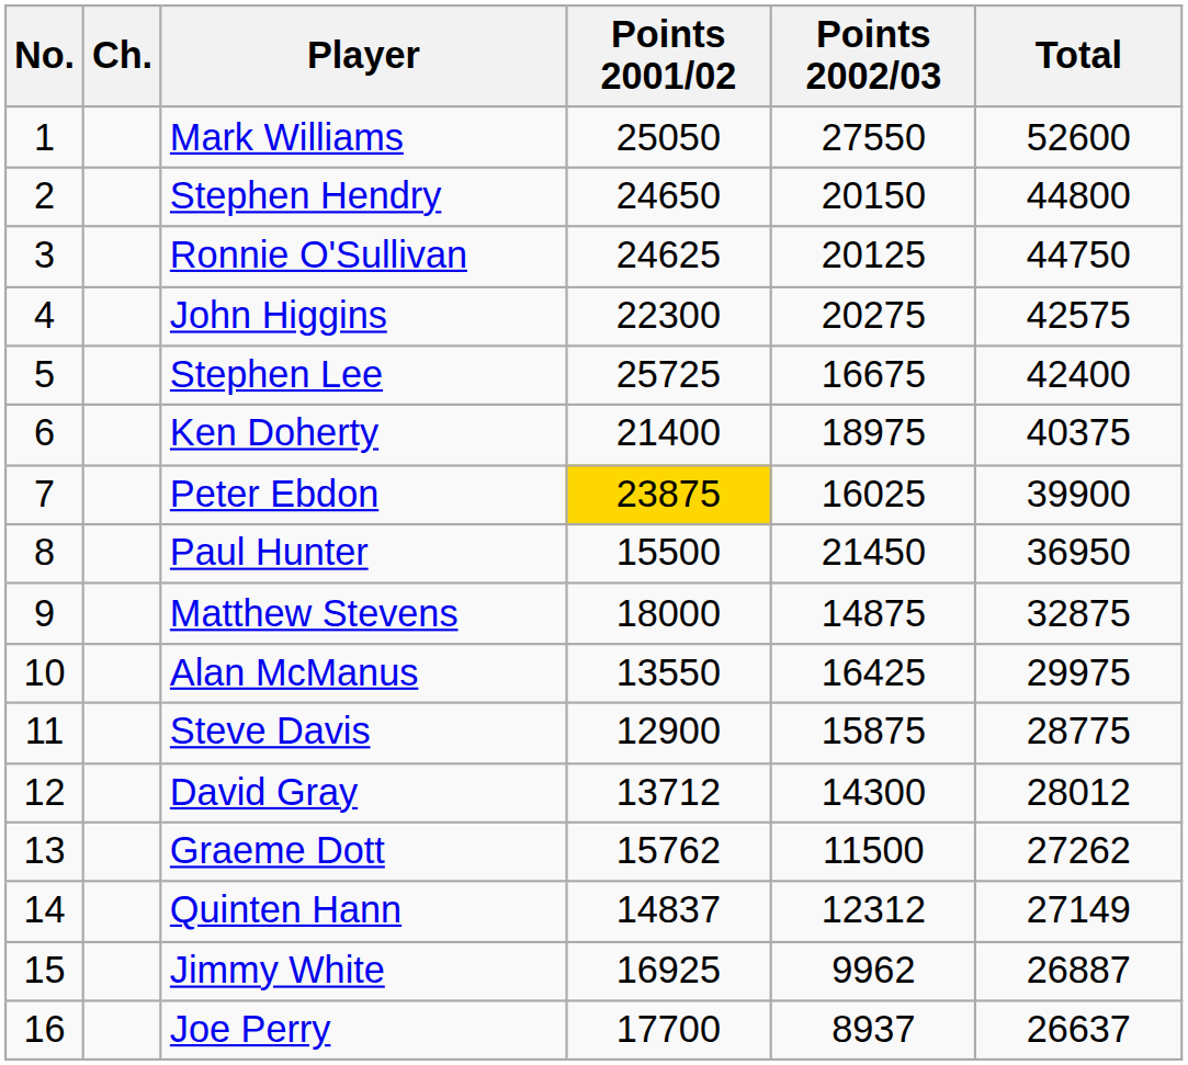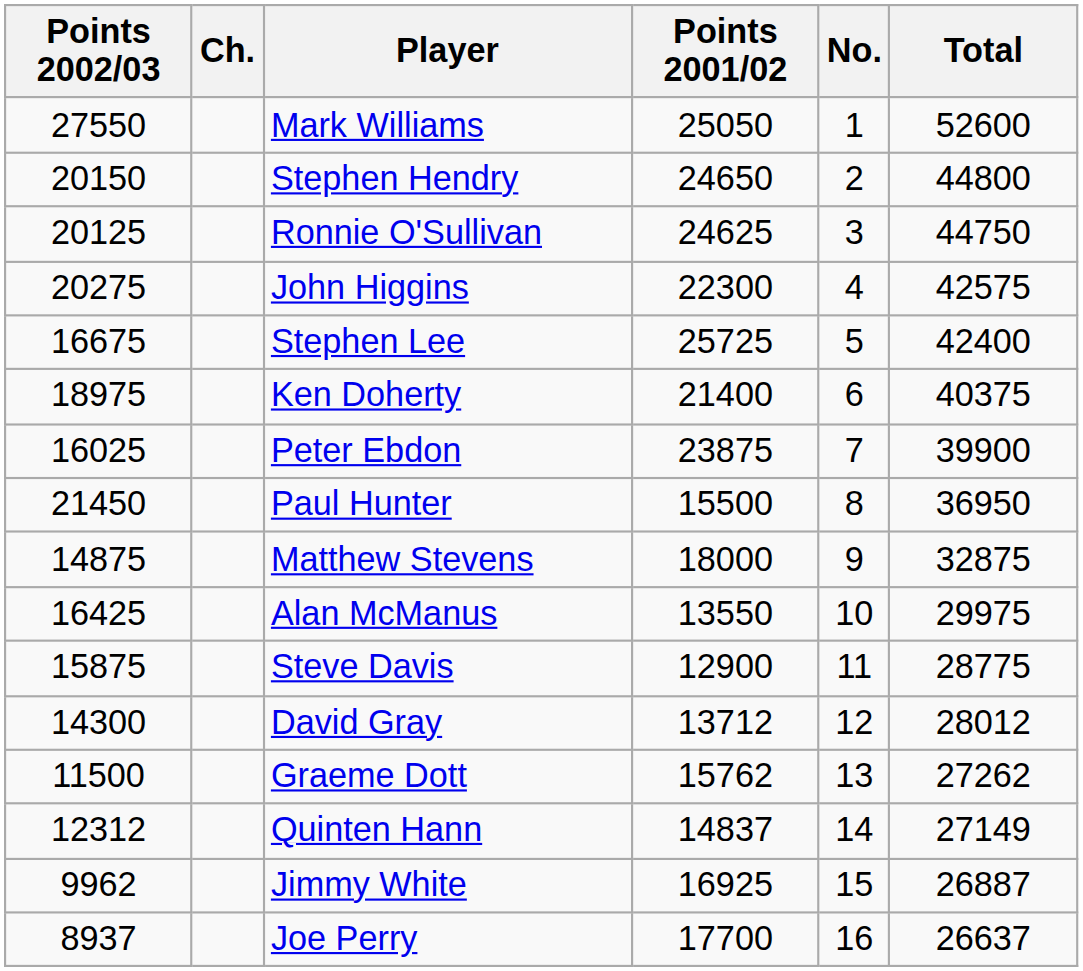 <table class="wikitable" style="text-align: center;">
 <tr>
-<th>No.</th>
+<th width=80>Points 2002/03</th>
 <th>Ch.</th>
 <th width=165>Player</th>
 <th width=80>Points 2001/02</th>
-<th width=80>Points 2002/03</th>
+<th>No.</th>
 <th width=80>Total</th>
 </tr>
 <tr>
-<td>1</td>
+<td>27550</td>
 <td></td>
 <td style="text-align:left;"> <a href='#'>Mark Williams</a></td>
 <td>25050</td>
-<td>27550</td>
+<td>1</td>
 <td>52600</td>
 </tr>
 <tr>
-<td>2</td>
+<td>20150</td>
 <td></td>
 <td style="text-align:left;"> <a href='#'>Stephen Hendry</a></td>
 <td>24650</td>
-<td>20150</td>
+<td>2</td>
 <td>44800</td>
 </tr>
 <tr>
-<td>3</td>
+<td>20125</td>
 <td></td>
 <td style="text-align:left;"> <a href='#'>Ronnie O'Sullivan</a></td>
 <td>24625</td>
-<td>20125</td>
+<td>3</td>
 <td>44750</td>
 </tr>
 <tr>
-<td>4</td>
+<td>20275</td>
 <td></td>
 <td style="text-align:left;"> <a href='#'>John Higgins</a></td>
 <td>22300</td>
-<td>20275</td>
+<td>4</td>
 <td>42575</td>
 </tr>
 <tr>
-<td>5</td>
+<td>16675</td>
 <td></td>
 <td style="text-align:left;"> <a href='#'>Stephen Lee</a></td>
 <td>25725</td>
-<td>16675</td>
+<td>5</td>
 <td>42400</td>
 </tr>
 <tr>
-<td>6</td>
+<td>18975</td>
 <td></td>
 <td style="text-align:left;"> <a href='#'>Ken Doherty</a></td>
 <td>21400</td>
-<td>18975</td>
+<td>6</td>
 <td>40375</td>
 </tr>
 <tr>
-<td>7</td>
+<td>16025</td>
 <td></td>
 <td style="text-align:left;"> <a href='#'>Peter Ebdon</a></td>
-<td style="background: gold;">23875</td>
-<td>16025</td>
+<td>23875</td>
+<td>7</td>
 <td>39900</td>
 </tr>
 <tr>
-<td>8</td>
+<td>21450</td>
 <td></td>
 <td style="text-align:left;"> <a href='#'>Paul Hunter</a></td>
 <td>15500</td>
-<td>21450</td>
+<td>8</td>
 <td>36950</td>
 </tr>
 <tr>
-<td>9</td>
+<td>14875</td>
 <td></td>
 <td style="text-align:left;"> <a href='#'>Matthew Stevens</a></td>
 <td>18000</td>
-<td>14875</td>
+<td>9</td>
 <td>32875</td>
 </tr>
 <tr>
-<td>10</td>
+<td>16425</td>
 <td></td>
 <td style="text-align:left;"> <a href='#'>Alan McManus</a></td>
 <td>13550</td>
-<td>16425</td>
+<td>10</td>
 <td>29975</td>
 </tr>
 <tr>
-<td>11</td>
+<td>15875</td>
 <td></td>
 <td style="text-align:left;"> <a href='#'>Steve Davis</a></td>
 <td>12900</td>
-<td>15875</td>
+<td>11</td>
 <td>28775</td>
 </tr>
 <tr>
-<td>12</td>
+<td>14300</td>
 <td></td>
 <td style="text-align:left;"> <a href='#'>David Gray</a></td>
 <td>13712</td>
-<td>14300</td>
+<td>12</td>
 <td>28012</td>
 </tr>
 <tr>
-<td>13</td>
+<td>11500</td>
 <td></td>
 <td style="text-align:left;"> <a href='#'>Graeme Dott</a></td>
 <td>15762</td>
-<td>11500</td>
+<td>13</td>
 <td>27262</td>
 </tr>
 <tr>
-<td>14</td>
+<td>12312</td>
 <td></td>
 <td style="text-align:left;"> <a href='#'>Quinten Hann</a></td>
 <td>14837</td>
-<td>12312</td>
+<td>14</td>
 <td>27149</td>
 </tr>
 <tr>
-<td>15</td>
+<td>9962</td>
 <td></td>
 <td style="text-align:left;"> <a href='#'>Jimmy White</a></td>
 <td>16925</td>
-<td>9962</td>
+<td>15</td>
 <td>26887</td>
 </tr>
 <tr>
-<td>16</td>
+<td>8937</td>
 <td></td>
 <td style="text-align:left;"> <a href='#'>Joe Perry</a></td>
 <td>17700</td>
-<td>8937</td>
+<td>16</td>
 <td>26637</td>
 </tr>
 </table>
